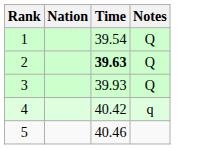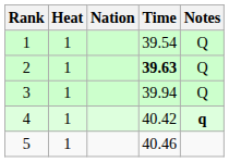 <table class="wikitable sortable" style="text-align:center; font-size:95%">
 <tr>
 <th>Rank</th>
+<th>Heat</th>
 <th>Nation</th>
 <th>Time</th>
 <th>Notes</th>
 </tr>
 <tr bgcolor=ccffcc>
+<td>1</td>
 <td>1</td>
 <td align=left></td>
 <td>39.54</td>
 <td>Q</td>
 </tr>
 <tr bgcolor=ccffcc>
 <td>2</td>
+<td>1</td>
 <td align=left></td>
 <td><strong>39.63</strong></td>
 <td>Q</td>
 </tr>
 <tr bgcolor=ccffcc>
 <td>3</td>
+<td>1</td>
 <td align=left></td>
-<td>39.93</td>
+<td>39.94</td>
 <td>Q</td>
 </tr>
 <tr bgcolor=ddffdd>
 <td>4</td>
+<td>1</td>
 <td align=left></td>
 <td>40.42</td>
-<td>q</td>
+<td><strong>q</strong></td>
 </tr>
 <tr>
 <td>5</td>
+<td>1</td>
 <td align=left></td>
 <td>40.46</td>
 <td></td>
 </tr>
 </table>
